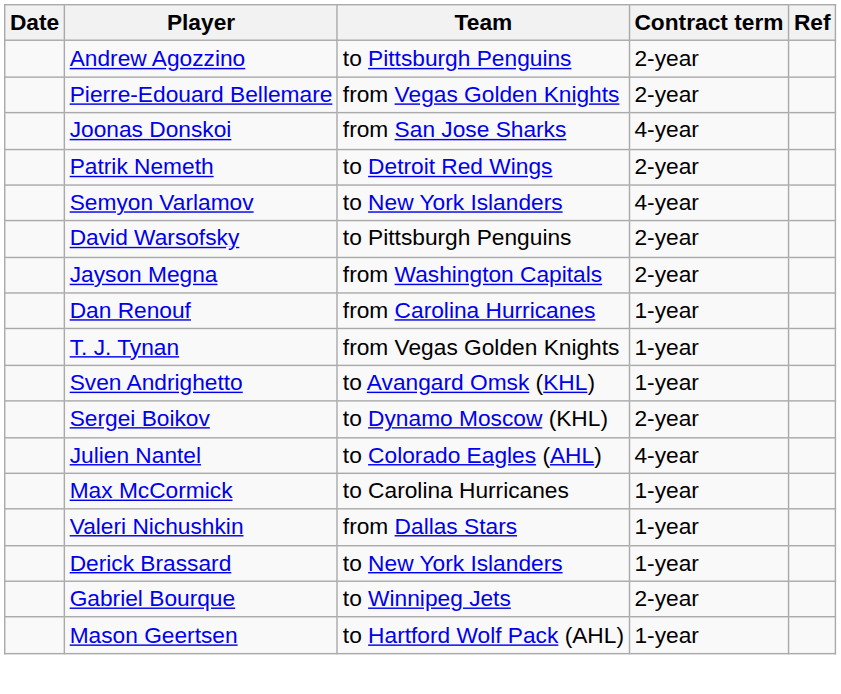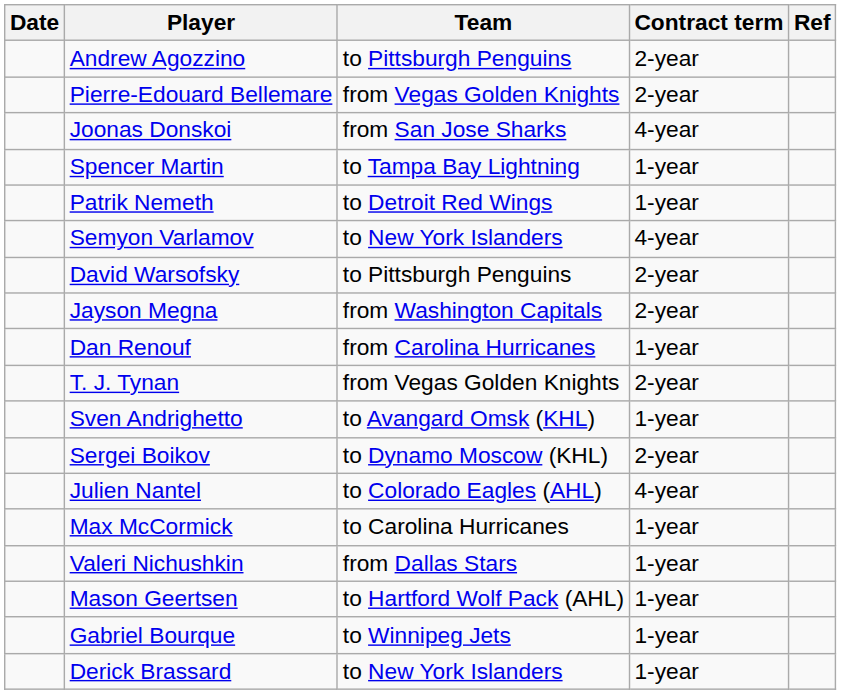 <table class="wikitable">
 <tr>
 <th>Date</th>
 <th>Player</th>
 <th>Team</th>
 <th>Contract term</th>
 <th>Ref</th>
 </tr>
 <tr>
 <td></td>
 <td><a href='#'>Andrew Agozzino</a></td>
 <td>to <a href='#'>Pittsburgh Penguins</a></td>
 <td>2-year</td>
 <td></td>
 </tr>
 <tr>
 <td></td>
 <td><a href='#'>Pierre-Edouard Bellemare</a></td>
 <td>from <a href='#'>Vegas Golden Knights</a></td>
 <td>2-year</td>
 <td></td>
 </tr>
 <tr>
 <td></td>
 <td><a href='#'>Joonas Donskoi</a></td>
 <td>from <a href='#'>San Jose Sharks</a></td>
 <td>4-year</td>
 <td></td>
 </tr>
 <tr>
 <td></td>
+<td><a href='#'>Spencer Martin</a></td>
+<td>to <a href='#'>Tampa Bay Lightning</a></td>
+<td>1-year</td>
+<td></td>
+</tr>
+<tr>
+<td></td>
 <td><a href='#'>Patrik Nemeth</a></td>
 <td>to <a href='#'>Detroit Red Wings</a></td>
-<td>2-year</td>
+<td>1-year</td>
 <td></td>
 </tr>
 <tr>
 <td></td>
 <td><a href='#'>Semyon Varlamov</a></td>
 <td>to <a href='#'>New York Islanders</a></td>
 <td>4-year</td>
 <td></td>
 </tr>
 <tr>
 <td></td>
 <td><a href='#'>David Warsofsky</a></td>
 <td>to Pittsburgh Penguins</td>
 <td>2-year</td>
 <td></td>
 </tr>
 <tr>
 <td></td>
 <td><a href='#'>Jayson Megna</a></td>
 <td>from <a href='#'>Washington Capitals</a></td>
 <td>2-year</td>
 <td></td>
 </tr>
 <tr>
 <td></td>
 <td><a href='#'>Dan Renouf</a></td>
 <td>from <a href='#'>Carolina Hurricanes</a></td>
 <td>1-year</td>
 <td></td>
 </tr>
 <tr>
 <td></td>
 <td><a href='#'>T. J. Tynan</a></td>
 <td>from Vegas Golden Knights</td>
-<td>1-year</td>
+<td>2-year</td>
 <td></td>
 </tr>
 <tr>
 <td></td>
 <td><a href='#'>Sven Andrighetto</a></td>
 <td>to <a href='#'>Avangard Omsk</a> (<a href='#'>KHL</a>)</td>
 <td>1-year</td>
 <td></td>
 </tr>
 <tr>
 <td></td>
 <td><a href='#'>Sergei Boikov</a></td>
 <td>to <a href='#'>Dynamo Moscow</a> (KHL)</td>
 <td>2-year</td>
 <td></td>
 </tr>
 <tr>
 <td></td>
 <td><a href='#'>Julien Nantel</a></td>
 <td>to <a href='#'>Colorado Eagles</a> (<a href='#'>AHL</a>)</td>
 <td>4-year</td>
 <td></td>
 </tr>
 <tr>
 <td></td>
 <td><a href='#'>Max McCormick</a></td>
 <td>to Carolina Hurricanes</td>
 <td>1-year</td>
 <td></td>
 </tr>
 <tr>
 <td></td>
 <td><a href='#'>Valeri Nichushkin</a></td>
 <td>from <a href='#'>Dallas Stars</a></td>
 <td>1-year</td>
 <td></td>
 </tr>
 <tr>
 <td></td>
-<td><a href='#'>Derick Brassard</a></td>
-<td>to <a href='#'>New York Islanders</a></td>
+<td><a href='#'>Mason Geertsen</a></td>
+<td>to <a href='#'>Hartford Wolf Pack</a> (AHL)</td>
 <td>1-year</td>
 <td></td>
 </tr>
 <tr>
 <td></td>
 <td><a href='#'>Gabriel Bourque</a></td>
 <td>to <a href='#'>Winnipeg Jets</a></td>
-<td>2-year</td>
+<td>1-year</td>
 <td></td>
 </tr>
 <tr>
 <td></td>
-<td><a href='#'>Mason Geertsen</a></td>
-<td>to <a href='#'>Hartford Wolf Pack</a> (AHL)</td>
+<td><a href='#'>Derick Brassard</a></td>
+<td>to <a href='#'>New York Islanders</a></td>
 <td>1-year</td>
 <td></td>
 </tr>
 </table>
